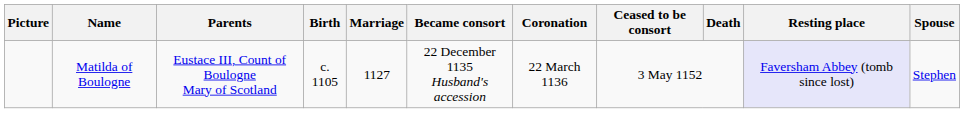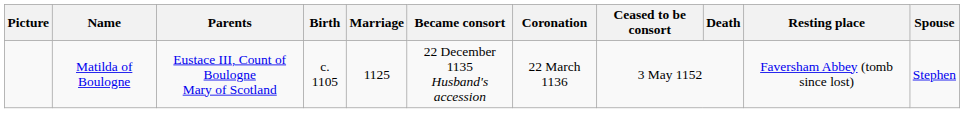 <table width=90% class="wikitable" style="text-align:center;">
 <tr>
 <th>Picture</th>
 <th>Name</th>
 <th>Parents</th>
 <th>Birth</th>
 <th>Marriage</th>
 <th>Became consort</th>
 <th>Coronation</th>
 <th>Ceased to be consort</th>
 <th>Death</th>
 <th>Resting place</th>
 <th>Spouse</th>
 </tr>
 <tr>
 <td></td>
 <td><a href='#'>Matilda of Boulogne</a></td>
 <td><a href='#'>Eustace III, Count of Boulogne</a> <br> <a href='#'>Mary of Scotland</a></td>
 <td>c. 1105</td>
-<td>1127</td>
+<td>1125</td>
 <td>22 December 1135<br><em>Husband's accession</em></td>
 <td>22 March 1136</td>
 <td colspan="2">3 May 1152</td>
-<td style="background: lavender;"><a href='#'>Faversham Abbey</a> (tomb since lost)</td>
+<td><a href='#'>Faversham Abbey</a> (tomb since lost)</td>
 <td><a href='#'>Stephen</a></td>
 </tr>
 </table>
